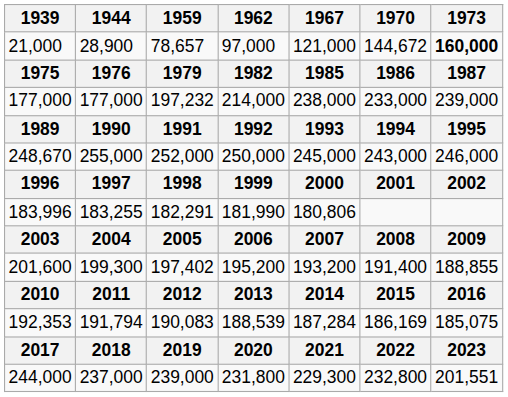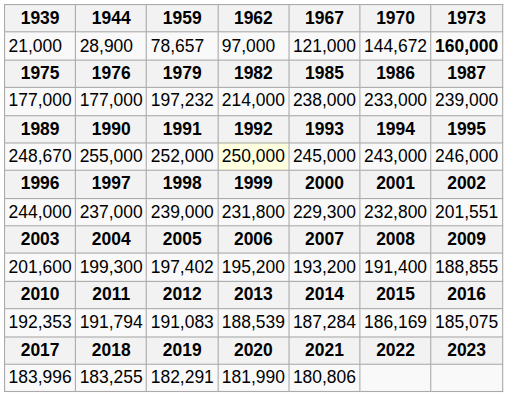 <table class="wikitable">
 <tr>
 <th>1939</th>
 <th>1944</th>
 <th>1959</th>
 <th>1962</th>
 <th>1967</th>
 <th>1970</th>
 <th>1973</th>
 </tr>
 <tr>
 <td>21,000</td>
 <td>28,900 </td>
 <td>78,657 </td>
 <td>97,000 </td>
 <td>121,000 </td>
 <td>144,672 </td>
 <td><strong>160,000 </strong></td>
 </tr>
 <tr>
 <th>1975</th>
 <th>1976</th>
 <th>1979</th>
 <th>1982</th>
 <th>1985</th>
 <th>1986</th>
 <th>1987</th>
 </tr>
 <tr>
 <td>177,000 </td>
 <td>177,000 </td>
 <td>197,232 </td>
 <td>214,000 </td>
 <td>238,000 </td>
 <td>233,000 </td>
 <td>239,000 </td>
 </tr>
 <tr>
 <th>1989</th>
 <th>1990</th>
 <th>1991</th>
 <th>1992</th>
 <th>1993</th>
 <th>1994</th>
 <th>1995</th>
 </tr>
 <tr>
 <td>248,670 </td>
 <td>255,000 </td>
 <td>252,000 </td>
-<td>250,000 </td>
+<td style="background: lightyellow;">250,000 </td>
 <td>245,000 </td>
 <td>243,000 </td>
 <td>246,000 </td>
 </tr>
 <tr>
 <th>1996</th>
 <th>1997</th>
 <th>1998</th>
 <th>1999</th>
 <th>2000</th>
 <th>2001</th>
 <th>2002</th>
 </tr>
 <tr>
-<td>183,996 </td>
-<td>183,255 </td>
-<td>182,291 </td>
-<td>181,990 </td>
-<td>180,806 </td>
-<td></td>
-<td></td>
+<td>244,000 </td>
+<td>237,000 </td>
+<td>239,000 </td>
+<td>231,800 </td>
+<td>229,300 </td>
+<td>232,800 </td>
+<td>201,551 </td>
 </tr>
 <tr>
 <th>2003</th>
 <th>2004</th>
 <th>2005</th>
 <th>2006</th>
 <th>2007</th>
 <th>2008</th>
 <th>2009</th>
 </tr>
 <tr>
 <td>201,600 </td>
 <td>199,300 </td>
 <td>197,402 </td>
 <td>195,200 </td>
 <td>193,200 </td>
 <td>191,400 </td>
 <td>188,855 </td>
 </tr>
 <tr>
 <th>2010</th>
 <th>2011</th>
 <th>2012</th>
 <th>2013</th>
 <th>2014</th>
 <th>2015</th>
 <th>2016</th>
 </tr>
 <tr>
 <td>192,353 </td>
 <td>191,794 </td>
-<td>190,083 </td>
+<td>191,083 </td>
 <td>188,539 </td>
 <td>187,284 </td>
 <td>186,169 </td>
 <td>185,075 </td>
 </tr>
 <tr>
 <th>2017</th>
 <th>2018</th>
 <th>2019</th>
 <th>2020</th>
 <th>2021</th>
 <th>2022</th>
 <th>2023</th>
 </tr>
 <tr>
-<td>244,000 </td>
-<td>237,000 </td>
-<td>239,000 </td>
-<td>231,800 </td>
-<td>229,300 </td>
-<td>232,800 </td>
-<td>201,551 </td>
+<td>183,996 </td>
+<td>183,255 </td>
+<td>182,291 </td>
+<td>181,990 </td>
+<td>180,806 </td>
+<td></td>
+<td></td>
 </tr>
 </table>
